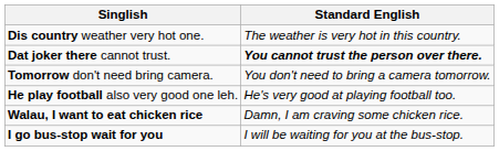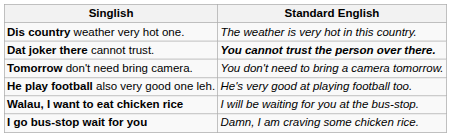 <table class="wikitable">
 <tr>
 <th>Singlish</th>
 <th>Standard English</th>
 </tr>
 <tr>
 <td><strong>Dis country</strong> weather very hot one.</td>
 <td><em>The weather is very hot in this country.</em></td>
 </tr>
 <tr>
 <td><strong>Dat joker there</strong> cannot trust.</td>
 <td><strong><em>You cannot trust the person over there.</em></strong></td>
 </tr>
 <tr>
 <td><strong>Tomorrow</strong> don't need bring camera.</td>
 <td><em>You don't need to bring a camera tomorrow.</em></td>
 </tr>
 <tr>
 <td><strong>He play football</strong> also very good one leh.</td>
 <td><em>He's very good at playing football too.</em></td>
 </tr>
 <tr>
 <td><strong>Walau, I want to eat chicken rice</strong></td>
-<td><em>Damn, I am craving some chicken rice.</em></td>
+<td><em>I will be waiting for you at the bus-stop.</em></td>
 </tr>
 <tr>
 <td><strong>I go bus-stop wait for you</strong></td>
-<td><em>I will be waiting for you at the bus-stop.</em></td>
+<td><em>Damn, I am craving some chicken rice.</em></td>
 </tr>
 </table>
